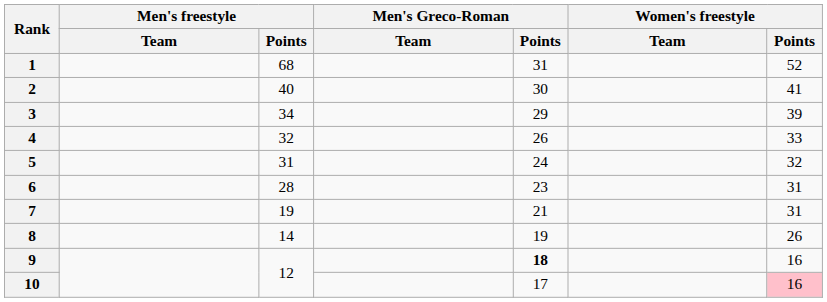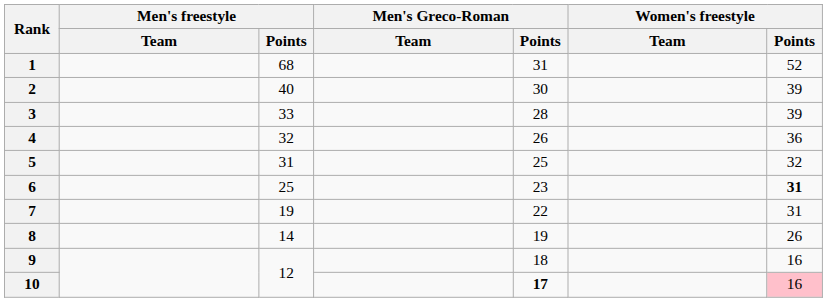 <table class="wikitable" style="text-align:center;">
 <tr>
 <th width=50 rowspan="2">Rank</th>
 <th colspan="2">Men's freestyle</th>
 <th colspan="2">Men's Greco-Roman</th>
 <th colspan="2">Women's freestyle</th>
 </tr>
 <tr>
 <th width=200>Team</th>
 <th width=50>Points</th>
 <th width=200>Team</th>
 <th width=50>Points</th>
 <th width=200>Team</th>
 <th width=50>Points</th>
 </tr>
 <tr>
 <th>1</th>
 <td align=left></td>
 <td>68</td>
 <td align=left></td>
 <td>31</td>
 <td align=left></td>
 <td>52</td>
 </tr>
 <tr>
 <th>2</th>
 <td align=left></td>
 <td>40</td>
 <td align=left></td>
 <td>30</td>
 <td align=left></td>
-<td>41</td>
+<td>39</td>
 </tr>
 <tr>
 <th>3</th>
 <td align=left></td>
-<td>34</td>
+<td>33</td>
 <td align=left></td>
-<td>29</td>
+<td>28</td>
 <td align=left></td>
 <td>39</td>
 </tr>
 <tr>
 <th>4</th>
 <td align=left></td>
 <td>32</td>
 <td align=left></td>
 <td>26</td>
 <td align=left></td>
-<td>33</td>
+<td>36</td>
 </tr>
 <tr>
 <th>5</th>
 <td align=left></td>
 <td>31</td>
 <td align=left></td>
-<td>24</td>
+<td>25</td>
 <td align=left></td>
 <td>32</td>
 </tr>
 <tr>
 <th>6</th>
 <td align=left></td>
-<td>28</td>
+<td>25</td>
 <td align=left></td>
 <td>23</td>
 <td align=left></td>
-<td>31</td>
+<td><strong>31</strong></td>
 </tr>
 <tr>
 <th>7</th>
 <td align=left></td>
 <td>19</td>
 <td align=left></td>
-<td>21</td>
+<td>22</td>
 <td align=left></td>
 <td>31</td>
 </tr>
 <tr>
 <th>8</th>
 <td align=left></td>
 <td>14</td>
 <td align=left></td>
 <td>19</td>
 <td align=left></td>
 <td>26</td>
 </tr>
 <tr>
 <th>9</th>
 <td rowspan=2 align=left><br></td>
 <td rowspan=2>12</td>
 <td align=left></td>
-<td><strong>18</strong></td>
+<td>18</td>
 <td align=left></td>
 <td>16</td>
 </tr>
 <tr>
 <th>10</th>
 <td align=left></td>
-<td>17</td>
+<td><strong>17</strong></td>
 <td align=left></td>
 <td style="background: pink;">16</td>
 </tr>
 </table>
